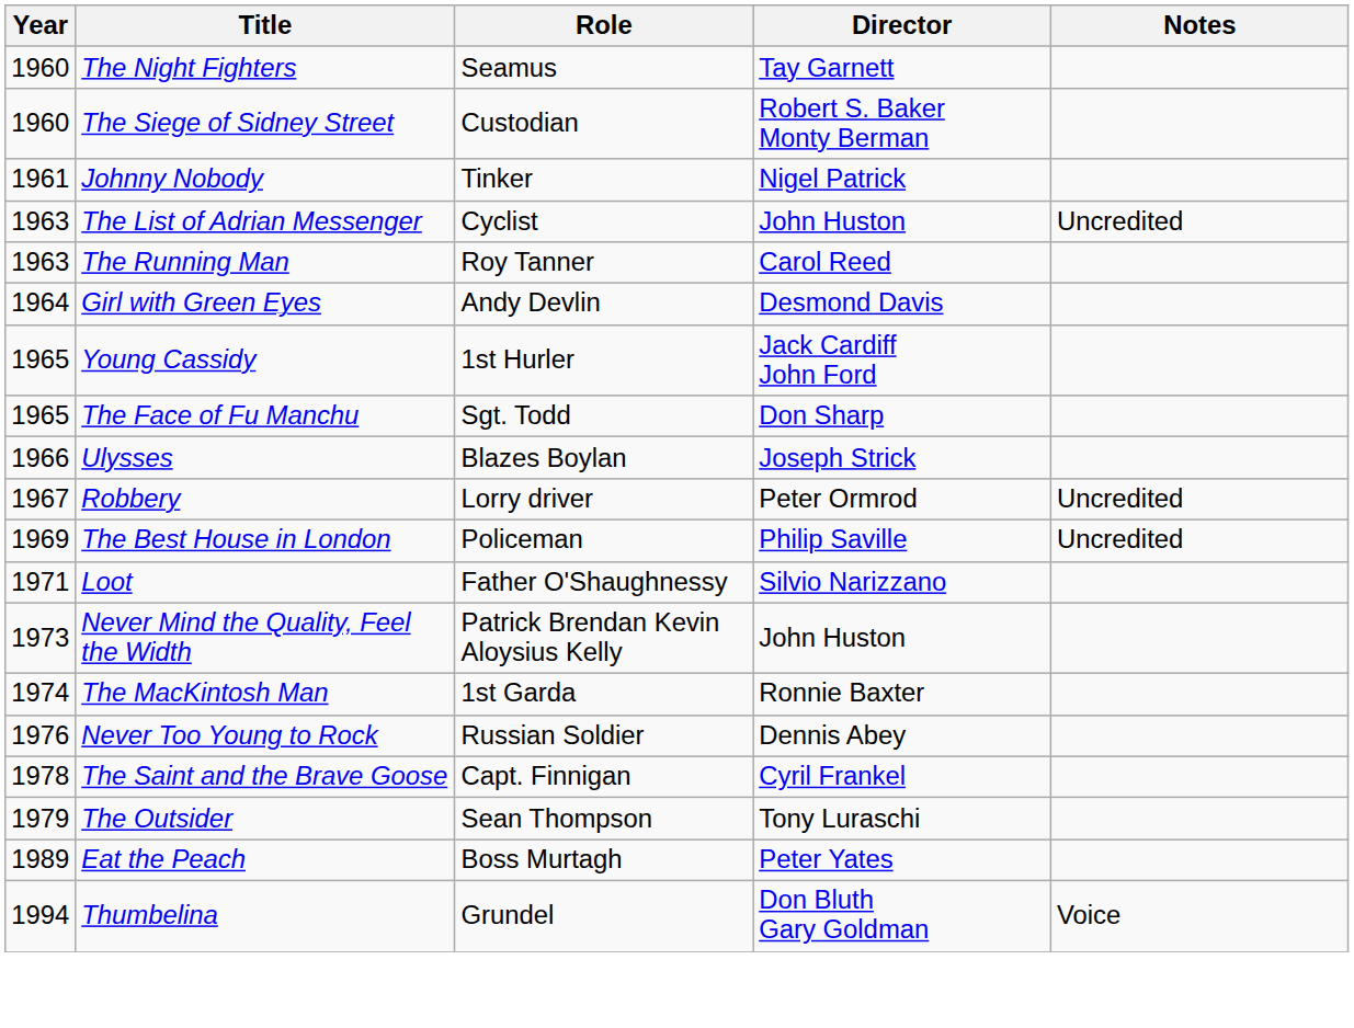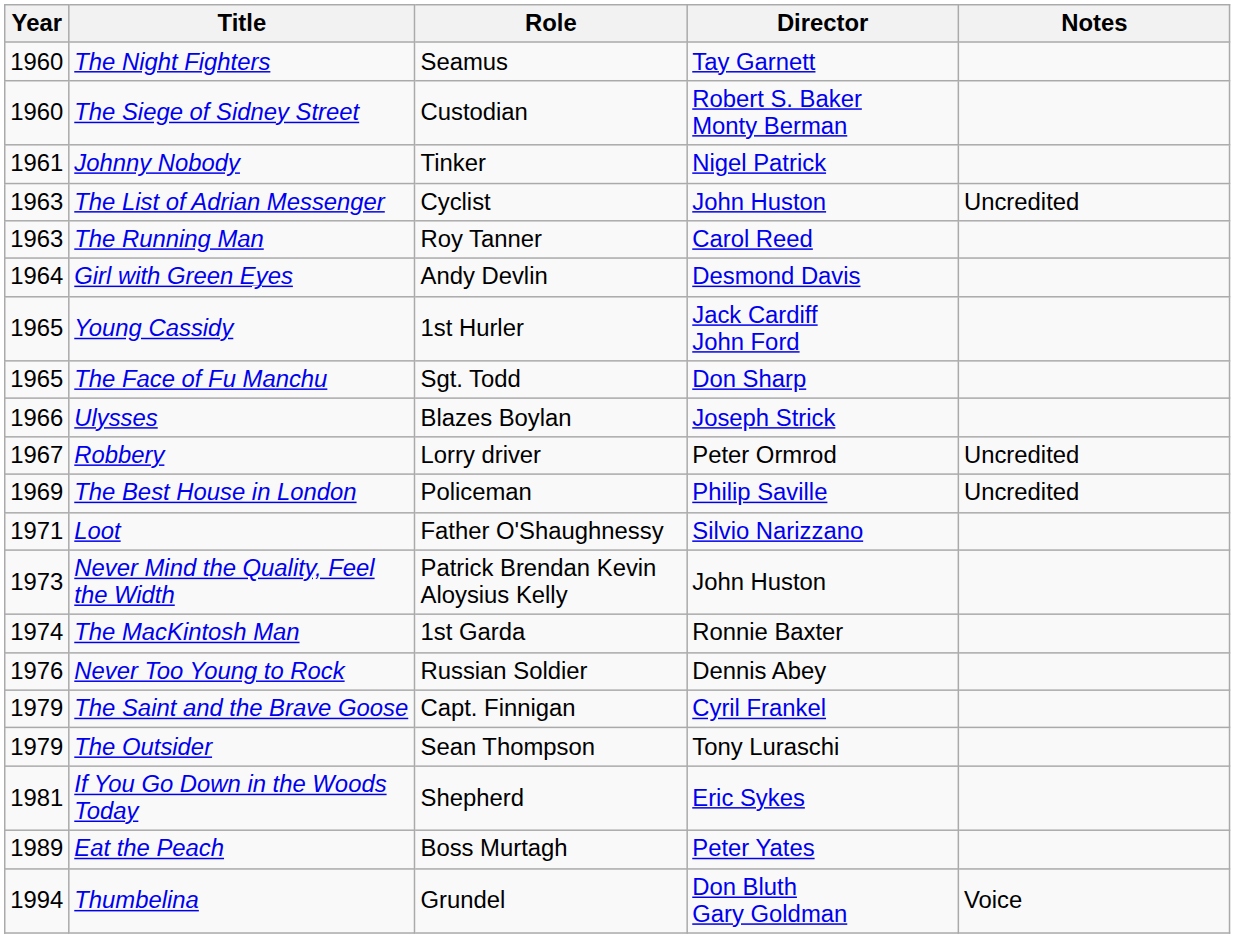 <table class="wikitable">
 <tr>
 <th width="33">Year</th>
 <th width="225">Title</th>
 <th width="175">Role</th>
 <th width="175">Director</th>
 <th width="175">Notes</th>
 </tr>
 <tr>
 <td>1960</td>
 <td><em><a href='#'>The Night Fighters</a></em></td>
 <td>Seamus</td>
 <td><a href='#'>Tay Garnett</a></td>
 <td></td>
 </tr>
 <tr>
 <td>1960</td>
 <td><em><a href='#'>The Siege of Sidney Street</a></em></td>
 <td>Custodian</td>
 <td><a href='#'>Robert S. Baker</a><br><a href='#'>Monty Berman</a></td>
 <td></td>
 </tr>
 <tr>
 <td>1961</td>
 <td><em><a href='#'>Johnny Nobody</a></em></td>
 <td>Tinker</td>
 <td><a href='#'>Nigel Patrick</a></td>
 <td></td>
 </tr>
 <tr>
 <td>1963</td>
 <td><em><a href='#'>The List of Adrian Messenger</a></em></td>
 <td>Cyclist</td>
 <td><a href='#'>John Huston</a></td>
 <td>Uncredited</td>
 </tr>
 <tr>
 <td>1963</td>
 <td><em><a href='#'>The Running Man</a></em></td>
 <td>Roy Tanner</td>
 <td><a href='#'>Carol Reed</a></td>
 <td></td>
 </tr>
 <tr>
 <td>1964</td>
 <td><em><a href='#'>Girl with Green Eyes</a></em></td>
 <td>Andy Devlin</td>
 <td><a href='#'>Desmond Davis</a></td>
 <td></td>
 </tr>
 <tr>
 <td>1965</td>
 <td><em><a href='#'>Young Cassidy</a></em></td>
 <td>1st Hurler</td>
 <td><a href='#'>Jack Cardiff</a><br><a href='#'>John Ford</a></td>
 <td></td>
 </tr>
 <tr>
 <td>1965</td>
 <td><em><a href='#'>The Face of Fu Manchu</a></em></td>
 <td>Sgt. Todd</td>
 <td><a href='#'>Don Sharp</a></td>
 <td></td>
 </tr>
 <tr>
 <td>1966</td>
 <td><em><a href='#'>Ulysses</a></em></td>
 <td>Blazes Boylan</td>
 <td><a href='#'>Joseph Strick</a></td>
 <td></td>
 </tr>
 <tr>
 <td>1967</td>
 <td><em><a href='#'>Robbery</a></em></td>
 <td>Lorry driver</td>
 <td>Peter Ormrod</td>
 <td>Uncredited</td>
 </tr>
 <tr>
 <td>1969</td>
 <td><em><a href='#'>The Best House in London</a></em></td>
 <td>Policeman</td>
 <td><a href='#'>Philip Saville</a></td>
 <td>Uncredited</td>
 </tr>
 <tr>
 <td>1971</td>
 <td><em><a href='#'>Loot</a></em></td>
 <td>Father O'Shaughnessy</td>
 <td><a href='#'>Silvio Narizzano</a></td>
 <td></td>
 </tr>
 <tr>
 <td>1973</td>
 <td><em><a href='#'>Never Mind the Quality, Feel the Width</a></em></td>
 <td>Patrick Brendan Kevin Aloysius Kelly</td>
 <td>John Huston</td>
 <td></td>
 </tr>
 <tr>
 <td>1974</td>
 <td><em><a href='#'>The MacKintosh Man</a></em></td>
 <td>1st Garda</td>
 <td>Ronnie Baxter</td>
 <td></td>
 </tr>
 <tr>
 <td>1976</td>
 <td><em><a href='#'>Never Too Young to Rock</a></em></td>
 <td>Russian Soldier</td>
 <td>Dennis Abey</td>
 <td></td>
 </tr>
 <tr>
-<td>1978</td>
+<td>1979</td>
 <td><em><a href='#'>The Saint and the Brave Goose</a></em></td>
 <td>Capt. Finnigan</td>
 <td><a href='#'>Cyril Frankel</a></td>
 <td></td>
 </tr>
 <tr>
 <td>1979</td>
 <td><em><a href='#'>The Outsider</a></em></td>
 <td>Sean Thompson</td>
 <td>Tony Luraschi</td>
+<td></td>
+</tr>
+<tr>
+<td>1981</td>
+<td><em><a href='#'>If You Go Down in the Woods Today</a></em></td>
+<td>Shepherd</td>
+<td><a href='#'>Eric Sykes</a></td>
 <td></td>
 </tr>
 <tr>
 <td>1989</td>
 <td><em><a href='#'>Eat the Peach</a></em></td>
 <td>Boss Murtagh</td>
 <td><a href='#'>Peter Yates</a></td>
 <td></td>
 </tr>
 <tr>
 <td>1994</td>
 <td><em><a href='#'>Thumbelina</a></em></td>
 <td>Grundel</td>
 <td><a href='#'>Don Bluth</a><br><a href='#'>Gary Goldman</a></td>
 <td>Voice</td>
 </tr>
 </table>
